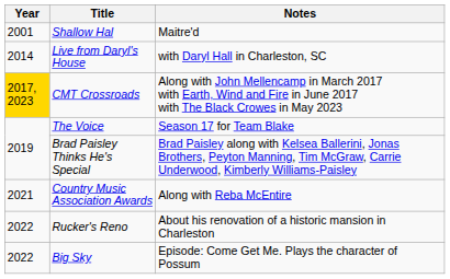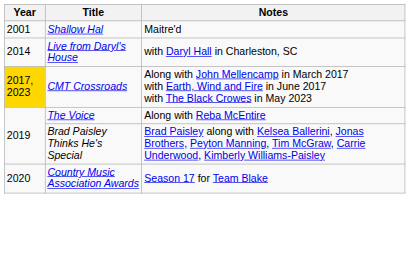 <table class="wikitable">
 <tr>
 <th>Year</th>
 <th>Title</th>
 <th>Notes</th>
 </tr>
 <tr>
 <td>2001</td>
 <td><em><a href='#'>Shallow Hal</a></em></td>
 <td>Maitre'd</td>
 </tr>
 <tr>
 <td>2014</td>
 <td><em><a href='#'>Live from Daryl's House</a></em></td>
 <td>with <a href='#'>Daryl Hall</a> in Charleston, SC</td>
 </tr>
 <tr>
 <td style="background: gold;">2017, 2023</td>
 <td><em><a href='#'>CMT Crossroads</a></em></td>
 <td>Along with <a href='#'>John Mellencamp</a> in March 2017 <br> with <a href='#'>Earth, Wind and Fire</a> in June 2017 <br> with <a href='#'>The Black Crowes</a> in May 2023</td>
 </tr>
 <tr>
 <td rowspan=2>2019</td>
 <td><em><a href='#'>The Voice</a></em></td>
-<td><a href='#'>Season 17</a> for <a href='#'>Team Blake</a></td>
+<td>Along with <a href='#'>Reba McEntire</a></td>
 </tr>
 <tr>
 <td><em>Brad Paisley Thinks He's Special</em></td>
 <td><a href='#'>Brad Paisley</a> along with <a href='#'>Kelsea Ballerini</a>, <a href='#'>Jonas Brothers</a>, <a href='#'>Peyton Manning</a>, <a href='#'>Tim McGraw</a>, <a href='#'>Carrie Underwood</a>, <a href='#'>Kimberly Williams-Paisley</a></td>
 </tr>
 <tr>
-<td>2021</td>
+<td>2020</td>
 <td><em><a href='#'>Country Music Association Awards</a></em></td>
-<td>Along with <a href='#'>Reba McEntire</a></td>
-</tr>
-<tr>
-<td>2022</td>
-<td><em>Rucker's Reno</em></td>
-<td>About his renovation of a historic mansion in Charleston</td>
-</tr>
-<tr>
-<td>2022</td>
-<td><em><a href='#'>Big Sky</a></em></td>
-<td>Episode: Come Get Me. Plays the character of Possum</td>
+<td><a href='#'>Season 17</a> for <a href='#'>Team Blake</a></td>
 </tr>
 </table>
